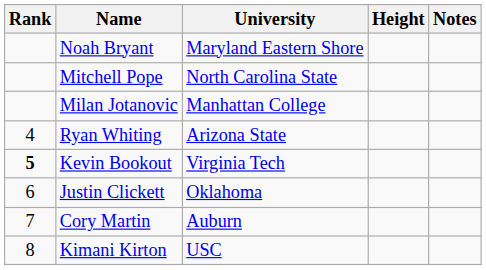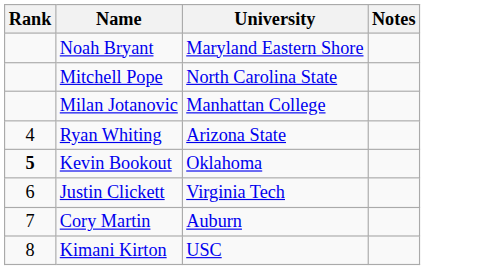 <table class="wikitable sortable" style="text-align:center">
 <tr>
 <th>Rank</th>
 <th>Name</th>
 <th>University</th>
-<th>Height</th>
 <th>Notes</th>
 </tr>
 <tr>
 <td></td>
 <td align=left><a href='#'>Noah Bryant</a></td>
 <td align=left><a href='#'>Maryland Eastern Shore</a></td>
 <td></td>
-<td></td>
 </tr>
 <tr>
 <td></td>
 <td align=left><a href='#'>Mitchell Pope</a></td>
 <td align=left><a href='#'>North Carolina State</a></td>
-<td></td>
 <td></td>
 </tr>
 <tr>
 <td></td>
 <td align=left><a href='#'>Milan Jotanovic</a> </td>
 <td align=left><a href='#'>Manhattan College</a></td>
 <td></td>
-<td></td>
 </tr>
 <tr>
 <td>4</td>
 <td align=left><a href='#'>Ryan Whiting</a></td>
 <td align=left><a href='#'>Arizona State</a></td>
 <td></td>
-<td></td>
 </tr>
 <tr>
 <td><strong>5</strong></td>
 <td align=left><a href='#'>Kevin Bookout</a></td>
-<td align=left><a href='#'>Virginia Tech</a></td>
-<td></td>
+<td align=left><a href='#'>Oklahoma</a></td>
 <td></td>
 </tr>
 <tr>
 <td>6</td>
 <td align=left><a href='#'>Justin Clickett</a></td>
-<td align=left><a href='#'>Oklahoma</a></td>
-<td></td>
+<td align=left><a href='#'>Virginia Tech</a></td>
 <td></td>
 </tr>
 <tr>
 <td>7</td>
 <td align=left><a href='#'>Cory Martin</a></td>
 <td align=left><a href='#'>Auburn</a></td>
 <td></td>
-<td></td>
 </tr>
 <tr>
 <td>8</td>
 <td align=left><a href='#'>Kimani Kirton</a> </td>
 <td align=left><a href='#'>USC</a></td>
 <td></td>
-<td></td>
 </tr>
 </table>
